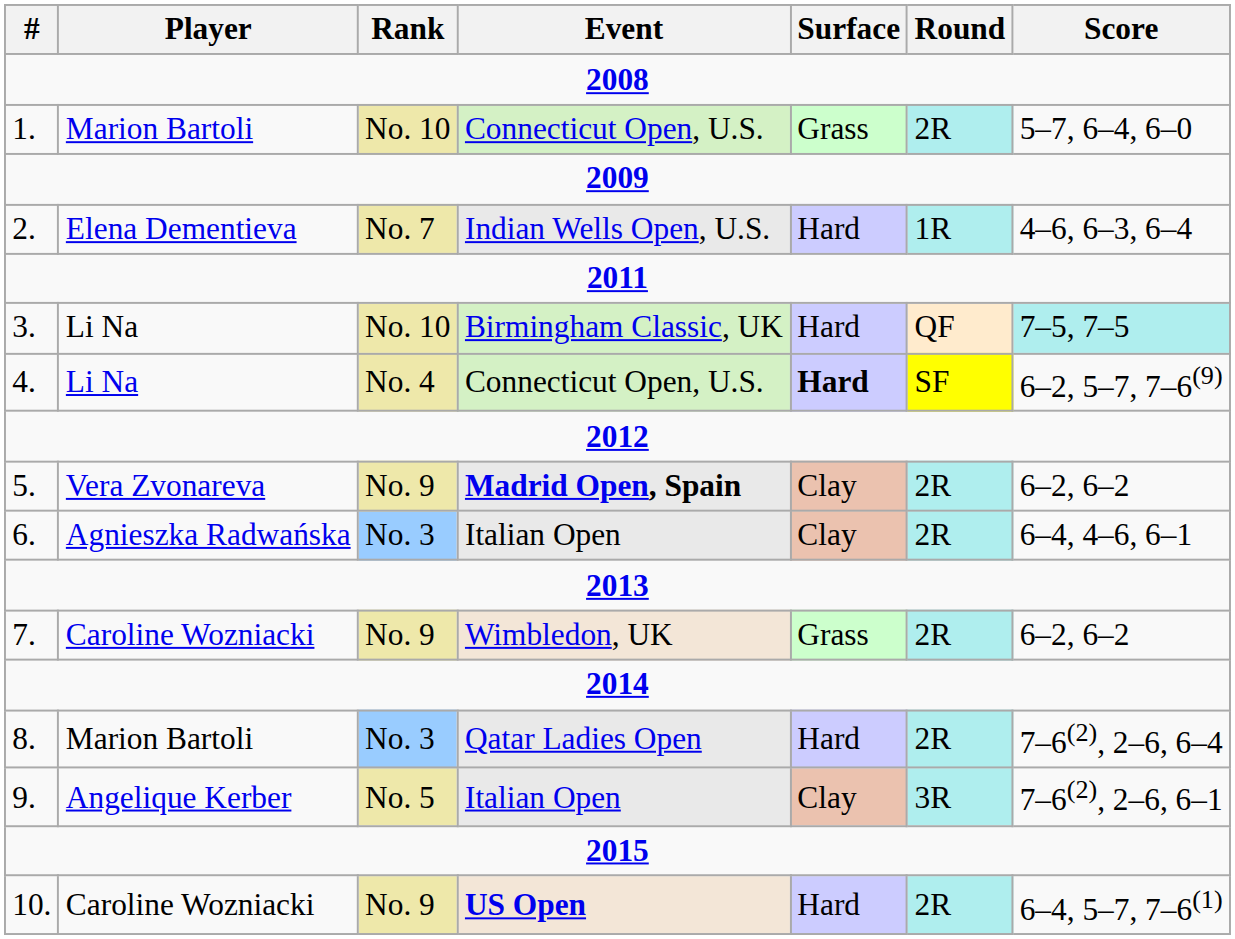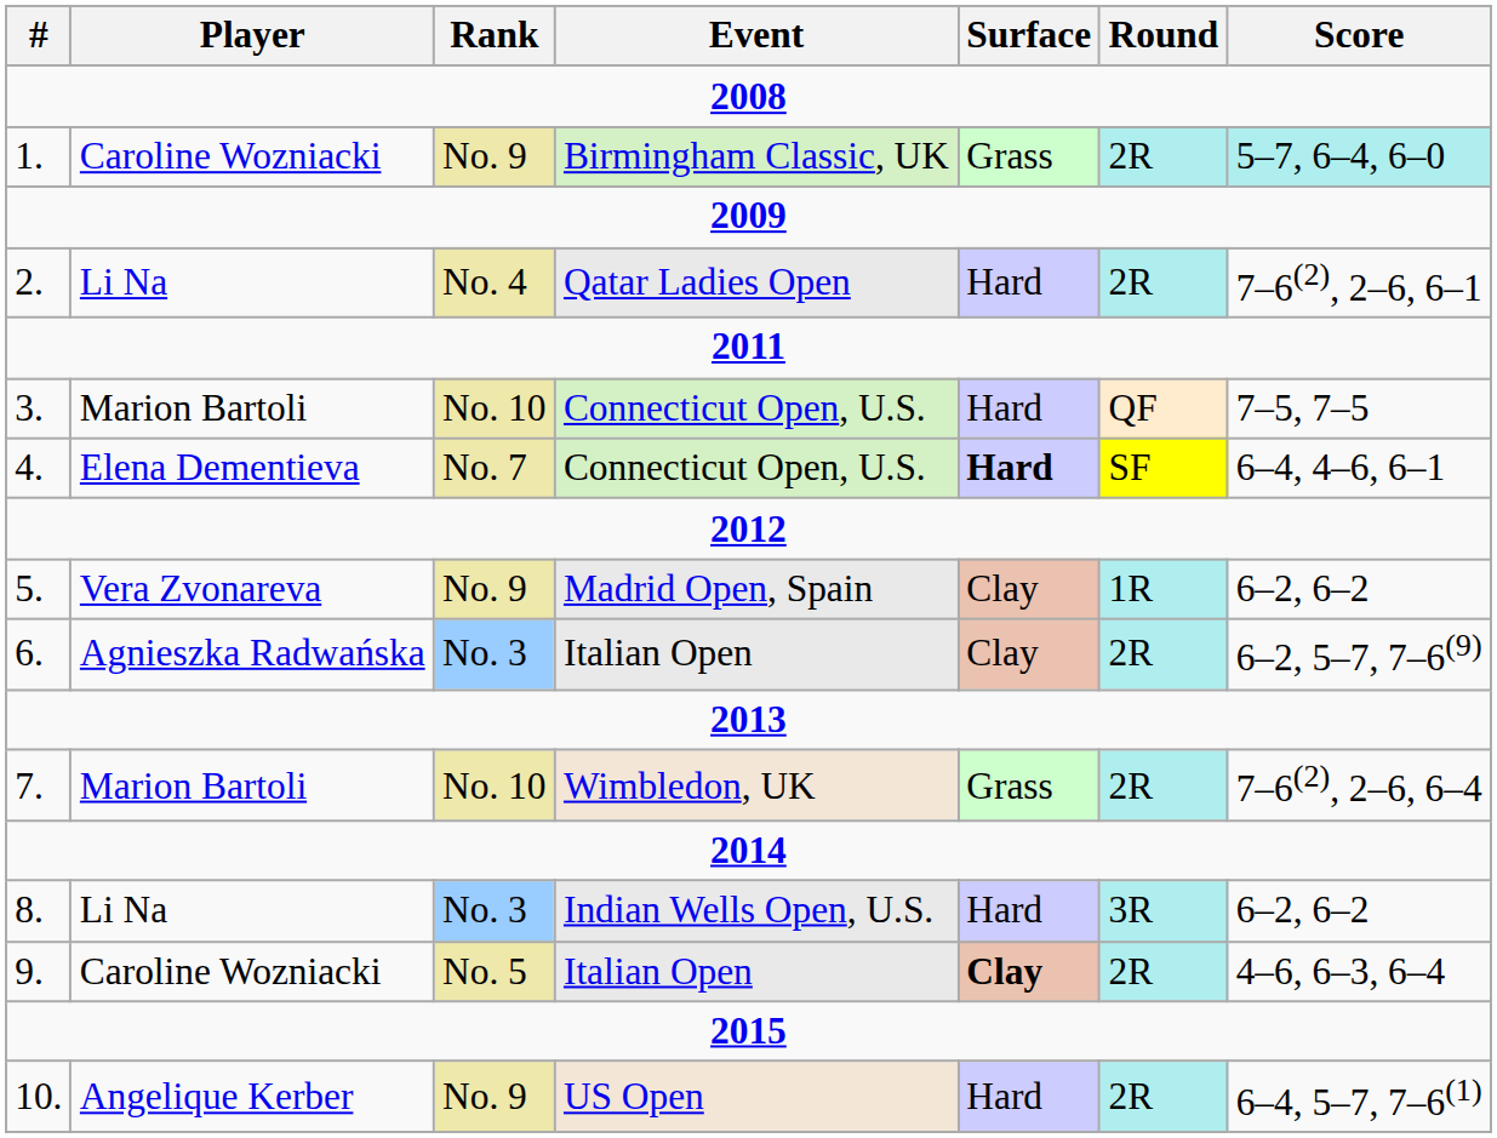 <table class="wikitable sortable">
 <tr>
 <th>#</th>
 <th>Player</th>
 <th>Rank</th>
 <th>Event</th>
 <th>Surface</th>
 <th>Round</th>
 <th>Score</th>
 </tr>
 <tr>
 <td colspan=7 style=text-align:center><strong><a href='#'>2008</a></strong></td>
 </tr>
 <tr>
 <td>1.</td>
-<td> <a href='#'>Marion Bartoli</a></td>
-<td bgcolor=EEE8AA>No. 10</td>
-<td bgcolor=d4f1c5><a href='#'>Connecticut Open</a>, U.S.</td>
+<td> <a href='#'>Caroline Wozniacki</a></td>
+<td bgcolor=EEE8AA>No. 9</td>
+<td bgcolor=d4f1c5><a href='#'>Birmingham Classic</a>, UK</td>
 <td bgcolor=ccffcc>Grass</td>
 <td bgcolor=afeeee>2R</td>
-<td>5–7, 6–4, 6–0</td>
+<td style="background: paleturquoise;">5–7, 6–4, 6–0</td>
 </tr>
 <tr>
 <td colspan=7 style=text-align:center><strong><a href='#'>2009</a></strong></td>
 </tr>
 <tr>
 <td>2.</td>
-<td> <a href='#'>Elena Dementieva</a></td>
-<td bgcolor=EEE8AA>No. 7</td>
-<td bgcolor=e9e9e9><a href='#'>Indian Wells Open</a>, U.S.</td>
+<td> <a href='#'>Li Na</a></td>
+<td bgcolor=EEE8AA>No. 4</td>
+<td bgcolor=e9e9e9><a href='#'>Qatar Ladies Open</a></td>
 <td bgcolor=CCCCFF>Hard</td>
-<td bgcolor=afeeee>1R</td>
-<td>4–6, 6–3, 6–4</td>
+<td bgcolor=afeeee>2R</td>
+<td>7–6<sup>(2)</sup>, 2–6, 6–1</td>
 </tr>
 <tr>
 <td colspan=7 style=text-align:center><strong><a href='#'>2011</a></strong></td>
 </tr>
 <tr>
 <td>3.</td>
-<td> Li Na</td>
+<td> Marion Bartoli</td>
 <td bgcolor=EEE8AA>No. 10</td>
-<td bgcolor=d4f1c5><a href='#'>Birmingham Classic</a>, UK</td>
+<td bgcolor=d4f1c5><a href='#'>Connecticut Open</a>, U.S.</td>
 <td bgcolor=CCCCFF>Hard</td>
 <td bgcolor=ffebcd>QF</td>
-<td style="background: paleturquoise;">7–5, 7–5</td>
+<td>7–5, 7–5</td>
 </tr>
 <tr>
 <td>4.</td>
-<td> <a href='#'>Li Na</a></td>
-<td bgcolor=EEE8AA>No. 4</td>
+<td> <a href='#'>Elena Dementieva</a></td>
+<td bgcolor=EEE8AA>No. 7</td>
 <td bgcolor=d4f1c5>Connecticut Open, U.S.</td>
 <td bgcolor=CCCCFF><strong>Hard</strong></td>
 <td bgcolor=yellow>SF</td>
-<td>6–2, 5–7, 7–6<sup>(9)</sup></td>
+<td>6–4, 4–6, 6–1</td>
 </tr>
 <tr>
 <td colspan=7 style=text-align:center><strong><a href='#'>2012</a></strong></td>
 </tr>
 <tr>
 <td>5.</td>
 <td> <a href='#'>Vera Zvonareva</a></td>
 <td bgcolor=EEE8AA>No. 9</td>
-<td bgcolor=e9e9e9><strong><a href='#'>Madrid Open</a>, Spain</strong></td>
+<td bgcolor=e9e9e9><a href='#'>Madrid Open</a>, Spain</td>
 <td bgcolor=EBC2AF>Clay</td>
-<td bgcolor=afeeee>2R</td>
+<td bgcolor=afeeee>1R</td>
 <td>6–2, 6–2</td>
 </tr>
 <tr>
 <td>6.</td>
 <td> <a href='#'>Agnieszka Radwańska</a></td>
 <td bgcolor=99ccff>No. 3</td>
 <td bgcolor=e9e9e9>Italian Open</td>
 <td bgcolor=EBC2AF>Clay</td>
 <td bgcolor=afeeee>2R</td>
-<td>6–4, 4–6, 6–1</td>
+<td>6–2, 5–7, 7–6<sup>(9)</sup></td>
 </tr>
 <tr>
 <td colspan=7 style=text-align:center><strong><a href='#'>2013</a></strong></td>
 </tr>
 <tr>
 <td>7.</td>
-<td> <a href='#'>Caroline Wozniacki</a></td>
-<td bgcolor=EEE8AA>No. 9</td>
+<td> <a href='#'>Marion Bartoli</a></td>
+<td bgcolor=EEE8AA>No. 10</td>
 <td bgcolor=f3e6d7><a href='#'>Wimbledon</a>, UK</td>
 <td bgcolor=CCFFCC>Grass</td>
 <td bgcolor=afeeee>2R</td>
-<td>6–2, 6–2</td>
+<td>7–6<sup>(2)</sup>, 2–6, 6–4</td>
 </tr>
 <tr>
 <td colspan=7 style=text-align:center><strong><a href='#'>2014</a></strong></td>
 </tr>
 <tr>
 <td>8.</td>
-<td> Marion Bartoli</td>
+<td> Li Na</td>
 <td bgcolor=99ccff>No. 3</td>
-<td bgcolor=e9e9e9><a href='#'>Qatar Ladies Open</a></td>
+<td bgcolor=e9e9e9><a href='#'>Indian Wells Open</a>, U.S.</td>
 <td bgcolor=CCCCFF>Hard</td>
-<td bgcolor=afeeee>2R</td>
-<td>7–6<sup>(2)</sup>, 2–6, 6–4</td>
+<td bgcolor=afeeee>3R</td>
+<td>6–2, 6–2</td>
 </tr>
 <tr>
 <td>9.</td>
-<td> <a href='#'>Angelique Kerber</a></td>
+<td> Caroline Wozniacki</td>
 <td bgcolor=EEE8AA>No. 5</td>
 <td bgcolor=e9e9e9><a href='#'>Italian Open</a></td>
-<td bgcolor=EBC2AF>Clay</td>
-<td bgcolor=afeeee>3R</td>
-<td>7–6<sup>(2)</sup>, 2–6, 6–1</td>
+<td bgcolor=EBC2AF><strong>Clay</strong></td>
+<td bgcolor=afeeee>2R</td>
+<td>4–6, 6–3, 6–4</td>
 </tr>
 <tr>
 <td colspan=7 style=text-align:center><strong><a href='#'>2015</a></strong></td>
 </tr>
 <tr>
 <td>10.</td>
-<td> Caroline Wozniacki</td>
+<td> <a href='#'>Angelique Kerber</a></td>
 <td bgcolor=EEE8AA>No. 9</td>
-<td bgcolor=#f3e6d7><strong><a href='#'>US Open</a></strong></td>
+<td bgcolor=#f3e6d7><a href='#'>US Open</a></td>
 <td bgcolor=CCCCFF>Hard</td>
 <td bgcolor=afeeee>2R</td>
 <td>6–4, 5–7, 7–6<sup>(1)</sup></td>
 </tr>
 </table>
